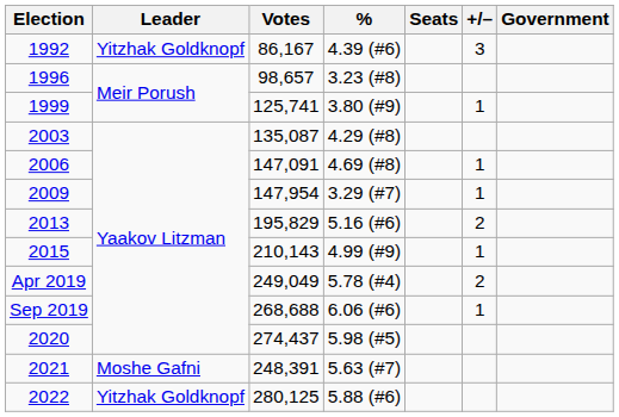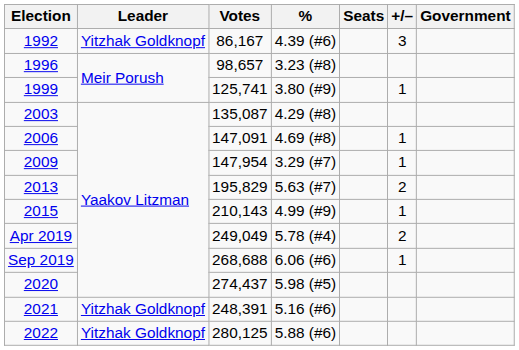 <table class=wikitable style=text-align:center>
 <tr>
 <th>Election</th>
 <th>Leader</th>
 <th>Votes</th>
 <th>%</th>
 <th>Seats</th>
 <th>+/–</th>
 <th>Government</th>
 </tr>
 <tr>
 <td><a href='#'>1992</a></td>
 <td align=left><a href='#'>Yitzhak Goldknopf</a></td>
 <td>86,167</td>
 <td>4.39 (#6)</td>
 <td></td>
 <td> 3</td>
 <td></td>
 </tr>
 <tr>
 <td><a href='#'>1996</a></td>
 <td align=left rowspan=2><a href='#'>Meir Porush</a></td>
 <td>98,657</td>
 <td>3.23 (#8)</td>
 <td></td>
 <td></td>
 <td></td>
 </tr>
 <tr>
 <td><a href='#'>1999</a></td>
 <td>125,741</td>
 <td>3.80 (#9)</td>
 <td></td>
 <td> 1</td>
 <td></td>
 </tr>
 <tr>
 <td><a href='#'>2003</a></td>
 <td align=left rowspan=8><a href='#'>Yaakov Litzman</a></td>
 <td>135,087</td>
 <td>4.29 (#8)</td>
 <td></td>
 <td></td>
 <td></td>
 </tr>
 <tr>
 <td><a href='#'>2006</a></td>
 <td>147,091</td>
 <td>4.69 (#8)</td>
 <td></td>
 <td> 1</td>
 <td></td>
 </tr>
 <tr>
 <td><a href='#'>2009</a></td>
 <td>147,954</td>
 <td>3.29 (#7)</td>
 <td></td>
 <td> 1</td>
 <td></td>
 </tr>
 <tr>
 <td><a href='#'>2013</a></td>
 <td>195,829</td>
-<td>5.16 (#6)</td>
+<td>5.63 (#7)</td>
 <td></td>
 <td> 2</td>
 <td></td>
 </tr>
 <tr>
 <td><a href='#'>2015</a></td>
 <td>210,143</td>
 <td>4.99 (#9)</td>
 <td></td>
 <td> 1</td>
 <td></td>
 </tr>
 <tr>
 <td><a href='#'>Apr 2019</a></td>
 <td>249,049</td>
 <td>5.78 (#4)</td>
 <td></td>
 <td> 2</td>
 <td></td>
 </tr>
 <tr>
 <td><a href='#'>Sep 2019</a></td>
 <td>268,688</td>
 <td>6.06 (#6)</td>
 <td></td>
 <td> 1</td>
 <td></td>
 </tr>
 <tr>
 <td><a href='#'>2020</a></td>
 <td>274,437</td>
 <td>5.98 (#5)</td>
 <td></td>
 <td></td>
 <td></td>
 </tr>
 <tr>
 <td><a href='#'>2021</a></td>
-<td align=left><a href='#'>Moshe Gafni</a></td>
+<td align=left><a href='#'>Yitzhak Goldknopf</a></td>
 <td>248,391</td>
-<td>5.63 (#7)</td>
+<td>5.16 (#6)</td>
 <td></td>
 <td></td>
 <td></td>
 </tr>
 <tr>
 <td><a href='#'>2022</a></td>
 <td align=left><a href='#'>Yitzhak Goldknopf</a></td>
 <td>280,125</td>
 <td>5.88 (#6)</td>
 <td></td>
 <td></td>
 <td></td>
 </tr>
 </table>
